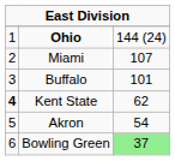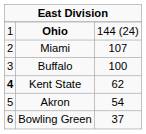 <table class="wikitable">
 <tr align="center">
 <td align="center" Colspan="3"><strong>East Division</strong></td>
 </tr>
 <tr align="center">
 </tr>
 <tr align="center">
 <td>1</td>
 <td><strong>Ohio</strong></td>
 <td>144 (24)</td>
 </tr>
 <tr align="center">
 <td>2</td>
 <td>Miami</td>
 <td>107</td>
 </tr>
 <tr align="center">
 <td>3</td>
 <td>Buffalo</td>
-<td>101</td>
+<td>100</td>
 </tr>
 <tr align="center">
 <td><strong>4</strong></td>
 <td>Kent State</td>
 <td>62</td>
 </tr>
 <tr align="center">
 <td>5</td>
 <td>Akron</td>
 <td>54</td>
 </tr>
 <tr align="center">
 <td>6</td>
 <td>Bowling Green</td>
-<td style="background: lightgreen;">37</td>
+<td>37</td>
 </tr>
 </table>
